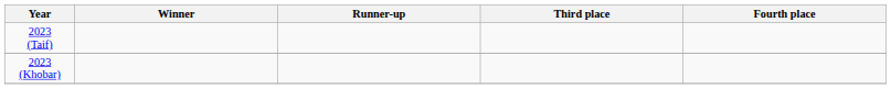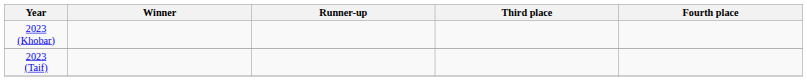 <table class="wikitable" style="text-align: center;">
 <tr>
 <th width="5%">Year</th>
 <th width="15%">Winner</th>
 <th width="15%">Runner-up</th>
 <th width="15%">Third place</th>
 <th width="15%">Fourth place</th>
+</tr>
+<tr>
+<td><a href='#'>2023<br>(Khobar)</a></td>
+<td><strong></strong></td>
+<td></td>
+<td></td>
+<td></td>
+</tr>
+<tr>
 </tr>
 <tr>
 <td><a href='#'>2023<br>(Taif)</a></td>
 <td><strong></strong></td>
 <td></td>
 <td></td>
 <td></td>
 </tr>
 <tr>
 </tr>
-<tr>
-<td><a href='#'>2023<br>(Khobar)</a></td>
-<td><strong></strong></td>
-<td></td>
-<td></td>
-<td></td>
-</tr>
-<tr>
-</tr>
 </table>
